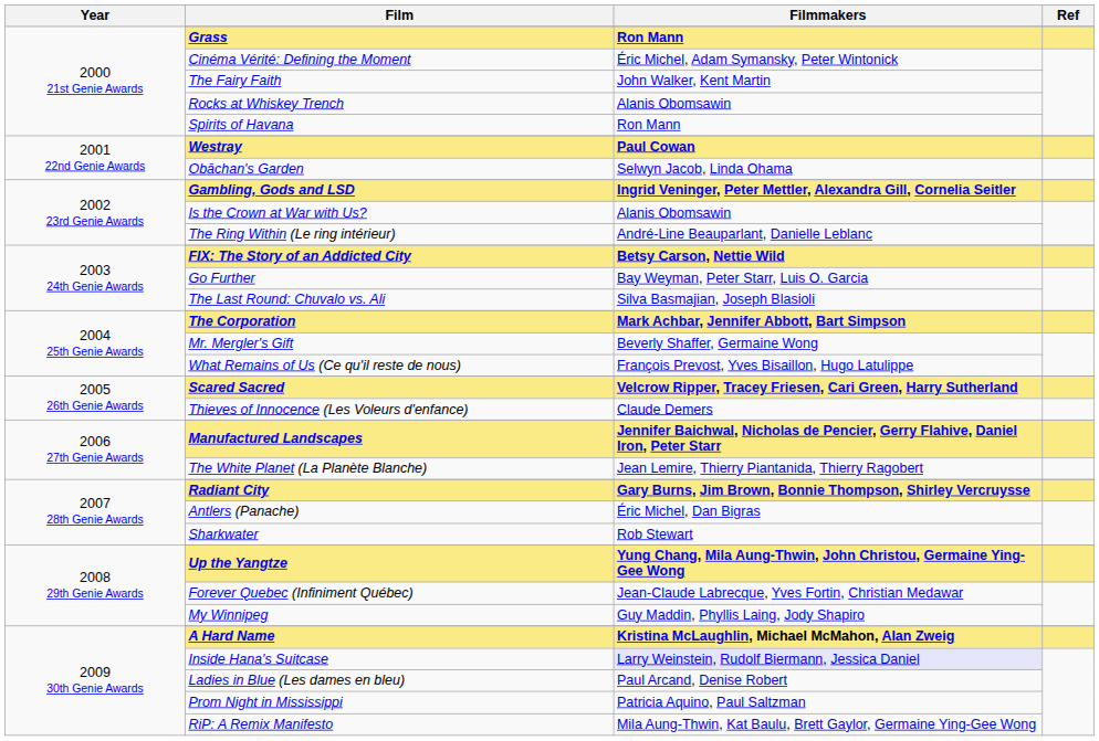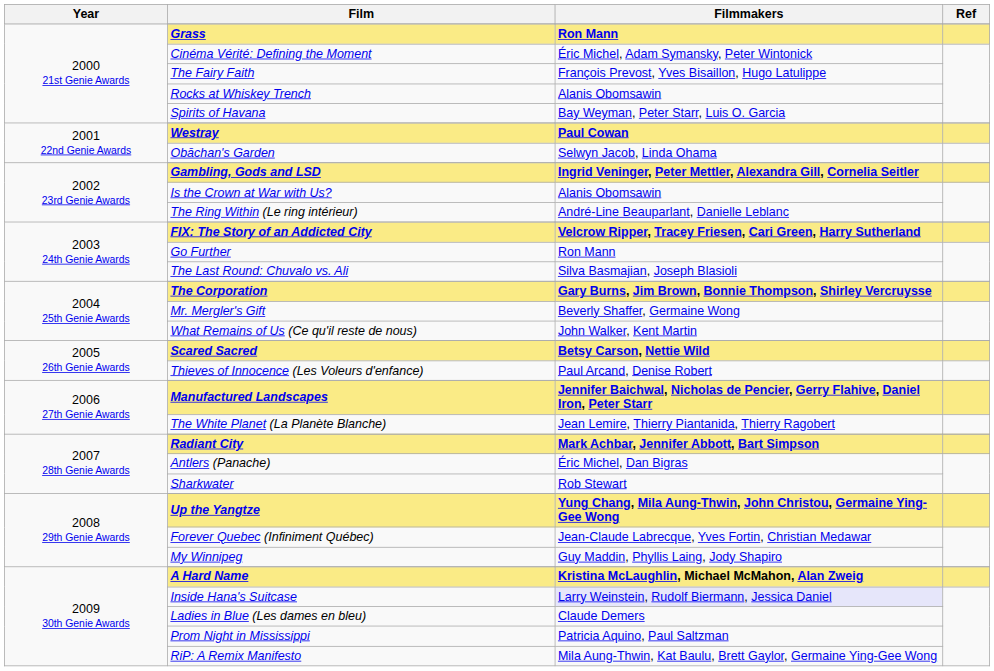 <table class="wikitable" style="width:100%;">
 <tr style="background:#bebebe;">
 <th style="width:8%;">Year</th>
 <th style="width:19%;">Film</th>
 <th style="width:19%;">Filmmakers</th>
 <th style="width:2%;">Ref</th>
 </tr>
 <tr>
 <td rowspan="6" align="center">2000 <br> <small><a href='#'>21st Genie Awards</a></small></td>
 </tr>
 <tr style="background:#FAEB86;">
 <td><strong><em><a href='#'>Grass</a></em></strong></td>
 <td><strong><a href='#'>Ron Mann</a></strong></td>
 <td></td>
 </tr>
 <tr>
 <td><em><a href='#'>Cinéma Vérité: Defining the Moment</a></em></td>
 <td><a href='#'>Éric Michel</a>, <a href='#'>Adam Symansky</a>, <a href='#'>Peter Wintonick</a></td>
 <td rowspan=4></td>
 </tr>
 <tr>
 <td><em><a href='#'>The Fairy Faith</a></em></td>
-<td><a href='#'>John Walker</a>, <a href='#'>Kent Martin</a></td>
+<td><a href='#'>François Prevost</a>, <a href='#'>Yves Bisaillon</a>, <a href='#'>Hugo Latulippe</a></td>
 </tr>
 <tr>
 <td><em><a href='#'>Rocks at Whiskey Trench</a></em></td>
 <td><a href='#'>Alanis Obomsawin</a></td>
 </tr>
 <tr>
 <td><em><a href='#'>Spirits of Havana</a></em></td>
-<td><a href='#'>Ron Mann</a></td>
+<td><a href='#'>Bay Weyman</a>, <a href='#'>Peter Starr</a>, <a href='#'>Luis O. Garcia</a></td>
 </tr>
 <tr>
 <td rowspan="3" align="center">2001 <br> <small><a href='#'>22nd Genie Awards</a></small></td>
 </tr>
 <tr style="background:#FAEB86;">
 <td><strong><em><a href='#'>Westray</a></em></strong></td>
 <td><strong><a href='#'>Paul Cowan</a></strong></td>
 <td></td>
 </tr>
 <tr>
 <td><em><a href='#'>Obāchan's Garden</a></em></td>
 <td><a href='#'>Selwyn Jacob</a>, <a href='#'>Linda Ohama</a></td>
 <td></td>
 </tr>
 <tr>
 <td rowspan="4" align="center">2002 <br> <small><a href='#'>23rd Genie Awards</a></small></td>
 </tr>
 <tr style="background:#FAEB86;">
 <td><strong><em><a href='#'>Gambling, Gods and LSD</a></em></strong></td>
 <td><strong><a href='#'>Ingrid Veninger</a>, <a href='#'>Peter Mettler</a>, <a href='#'>Alexandra Gill</a>, <a href='#'>Cornelia Seitler</a></strong></td>
 <td></td>
 </tr>
 <tr>
 <td><em><a href='#'>Is the Crown at War with Us?</a></em></td>
 <td><a href='#'>Alanis Obomsawin</a></td>
 <td rowspan=2></td>
 </tr>
 <tr>
 <td><em><a href='#'>The Ring Within</a> (Le ring intérieur)</em></td>
 <td><a href='#'>André-Line Beauparlant</a>, <a href='#'>Danielle Leblanc</a></td>
 </tr>
 <tr>
 <td rowspan="4" align="center">2003 <br> <small><a href='#'>24th Genie Awards</a></small></td>
 </tr>
 <tr style="background:#FAEB86;">
 <td><strong><em><a href='#'>FIX: The Story of an Addicted City</a></em></strong></td>
-<td><strong><a href='#'>Betsy Carson</a>, <a href='#'>Nettie Wild</a></strong></td>
+<td><strong><a href='#'>Velcrow Ripper</a>, <a href='#'>Tracey Friesen</a>, <a href='#'>Cari Green</a>, <a href='#'>Harry Sutherland</a></strong></td>
 <td></td>
 </tr>
 <tr>
 <td><em><a href='#'>Go Further</a></em></td>
-<td><a href='#'>Bay Weyman</a>, <a href='#'>Peter Starr</a>, <a href='#'>Luis O. Garcia</a></td>
+<td><a href='#'>Ron Mann</a></td>
 <td rowspan=2></td>
 </tr>
 <tr>
 <td><em><a href='#'>The Last Round: Chuvalo vs. Ali</a></em></td>
 <td><a href='#'>Silva Basmajian</a>, <a href='#'>Joseph Blasioli</a></td>
 </tr>
 <tr>
 <td rowspan="4" align="center">2004 <br> <small><a href='#'>25th Genie Awards</a></small></td>
 </tr>
 <tr style="background:#FAEB86;">
 <td><strong><em><a href='#'>The Corporation</a></em></strong></td>
-<td><strong><a href='#'>Mark Achbar</a>, <a href='#'>Jennifer Abbott</a>, <a href='#'>Bart Simpson</a></strong></td>
+<td><strong><a href='#'>Gary Burns</a>, <a href='#'>Jim Brown</a>, <a href='#'>Bonnie Thompson</a>, <a href='#'>Shirley Vercruysse</a></strong></td>
 <td></td>
 </tr>
 <tr>
 <td><em><a href='#'>Mr. Mergler's Gift</a></em></td>
 <td><a href='#'>Beverly Shaffer</a>, <a href='#'>Germaine Wong</a></td>
 <td rowspan=2></td>
 </tr>
 <tr>
 <td><em><a href='#'>What Remains of Us</a> (Ce qu'il reste de nous)</em></td>
-<td><a href='#'>François Prevost</a>, <a href='#'>Yves Bisaillon</a>, <a href='#'>Hugo Latulippe</a></td>
+<td><a href='#'>John Walker</a>, <a href='#'>Kent Martin</a></td>
 </tr>
 <tr>
 <td rowspan="3" align="center">2005 <br> <small><a href='#'>26th Genie Awards</a></small></td>
 </tr>
 <tr style="background:#FAEB86;">
 <td><strong><em><a href='#'>Scared Sacred</a></em></strong></td>
-<td><strong><a href='#'>Velcrow Ripper</a>, <a href='#'>Tracey Friesen</a>, <a href='#'>Cari Green</a>, <a href='#'>Harry Sutherland</a></strong></td>
+<td><strong><a href='#'>Betsy Carson</a>, <a href='#'>Nettie Wild</a></strong></td>
 <td></td>
 </tr>
 <tr>
 <td><em><a href='#'>Thieves of Innocence</a> (Les Voleurs d'enfance)</em></td>
-<td><a href='#'>Claude Demers</a></td>
+<td><a href='#'>Paul Arcand</a>, <a href='#'>Denise Robert</a></td>
 <td></td>
 </tr>
 <tr>
 <td rowspan="3" align="center">2006 <br> <small><a href='#'>27th Genie Awards</a></small></td>
 </tr>
 <tr style="background:#FAEB86;">
 <td><strong><em><a href='#'>Manufactured Landscapes</a></em></strong></td>
 <td><strong><a href='#'>Jennifer Baichwal</a>, <a href='#'>Nicholas de Pencier</a>, <a href='#'>Gerry Flahive</a>, <a href='#'>Daniel Iron</a>, <a href='#'>Peter Starr</a></strong></td>
 <td></td>
 </tr>
 <tr>
 <td><em><a href='#'>The White Planet</a> (La Planète Blanche)</em></td>
 <td><a href='#'>Jean Lemire</a>, <a href='#'>Thierry Piantanida</a>, <a href='#'>Thierry Ragobert</a></td>
 <td></td>
 </tr>
 <tr>
 <td rowspan="4" align="center">2007 <br> <small><a href='#'>28th Genie Awards</a></small></td>
 </tr>
 <tr style="background:#FAEB86;">
 <td><strong><em><a href='#'>Radiant City</a></em></strong></td>
-<td><strong><a href='#'>Gary Burns</a>, <a href='#'>Jim Brown</a>, <a href='#'>Bonnie Thompson</a>, <a href='#'>Shirley Vercruysse</a></strong></td>
+<td><strong><a href='#'>Mark Achbar</a>, <a href='#'>Jennifer Abbott</a>, <a href='#'>Bart Simpson</a></strong></td>
 <td></td>
 </tr>
 <tr>
 <td><em><a href='#'>Antlers</a> (Panache)</em></td>
 <td><a href='#'>Éric Michel</a>, <a href='#'>Dan Bigras</a></td>
 <td rowspan=2></td>
 </tr>
 <tr>
 <td><em><a href='#'>Sharkwater</a></em></td>
 <td><a href='#'>Rob Stewart</a></td>
 </tr>
 <tr>
 <td rowspan="4" align="center">2008 <br> <small><a href='#'>29th Genie Awards</a></small></td>
 </tr>
 <tr style="background:#FAEB86;">
 <td><strong><em><a href='#'>Up the Yangtze</a></em></strong></td>
 <td><strong><a href='#'>Yung Chang</a>, <a href='#'>Mila Aung-Thwin</a>, <a href='#'>John Christou</a>, <a href='#'>Germaine Ying-Gee Wong</a></strong></td>
 <td></td>
 </tr>
 <tr>
 <td><em><a href='#'>Forever Quebec</a> (Infiniment Québec)</em></td>
 <td><a href='#'>Jean-Claude Labrecque</a>, <a href='#'>Yves Fortin</a>, <a href='#'>Christian Medawar</a></td>
 <td rowspan=2></td>
 </tr>
 <tr>
 <td><em><a href='#'>My Winnipeg</a></em></td>
 <td><a href='#'>Guy Maddin</a>, <a href='#'>Phyllis Laing</a>, <a href='#'>Jody Shapiro</a></td>
 </tr>
 <tr>
 <td rowspan="6" align="center">2009 <br> <small><a href='#'>30th Genie Awards</a></small></td>
 </tr>
 <tr style="background:#FAEB86;">
 <td><strong><em><a href='#'>A Hard Name</a></em></strong></td>
 <td><strong><a href='#'>Kristina McLaughlin</a>, Michael McMahon, <a href='#'>Alan Zweig</a></strong></td>
 <td></td>
 </tr>
 <tr>
 <td><em><a href='#'>Inside Hana's Suitcase</a></em></td>
 <td style="background: lavender;"><a href='#'>Larry Weinstein</a>, <a href='#'>Rudolf Biermann</a>, <a href='#'>Jessica Daniel</a></td>
 <td rowspan=4></td>
 </tr>
 <tr>
 <td><em><a href='#'>Ladies in Blue</a> (Les dames en bleu)</em></td>
-<td><a href='#'>Paul Arcand</a>, <a href='#'>Denise Robert</a></td>
+<td><a href='#'>Claude Demers</a></td>
 </tr>
 <tr>
 <td><em><a href='#'>Prom Night in Mississippi</a></em></td>
 <td><a href='#'>Patricia Aquino</a>, <a href='#'>Paul Saltzman</a></td>
 </tr>
 <tr>
 <td><em><a href='#'>RiP: A Remix Manifesto</a></em></td>
 <td><a href='#'>Mila Aung-Thwin</a>, <a href='#'>Kat Baulu</a>, <a href='#'>Brett Gaylor</a>, <a href='#'>Germaine Ying-Gee Wong</a></td>
 </tr>
 </table>
